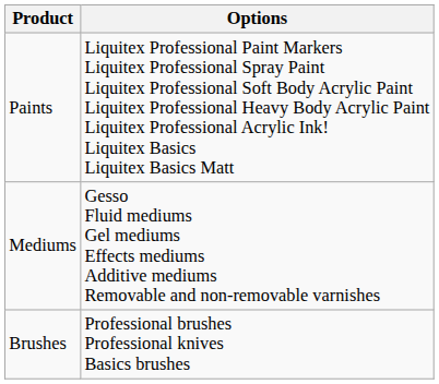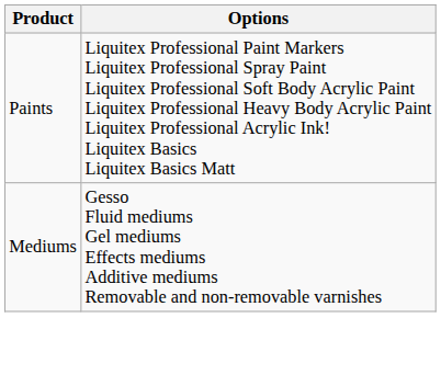 <table class="wikitable">
 <tr>
 <th>Product</th>
 <th>Options</th>
 </tr>
 <tr>
 <td>Paints</td>
 <td>Liquitex Professional Paint Markers <br>Liquitex Professional Spray Paint<br>Liquitex Professional Soft Body Acrylic Paint<br>Liquitex Professional Heavy Body Acrylic Paint<br>Liquitex Professional Acrylic Ink!<br>Liquitex Basics<br>Liquitex Basics Matt</td>
 </tr>
 <tr>
 <td>Mediums</td>
 <td>Gesso<br>Fluid mediums<br>Gel mediums<br>Effects mediums<br>Additive mediums<br>Removable and non-removable varnishes</td>
 </tr>
-<tr>
-<td>Brushes</td>
-<td>Professional brushes<br>Professional knives<br>Basics brushes</td>
-</tr>
 </table>
